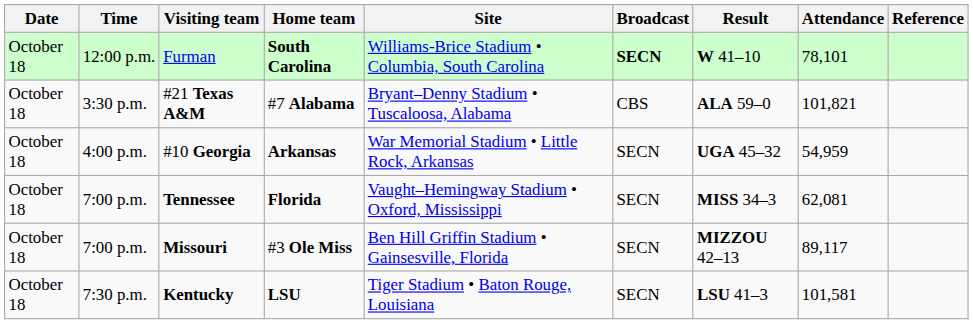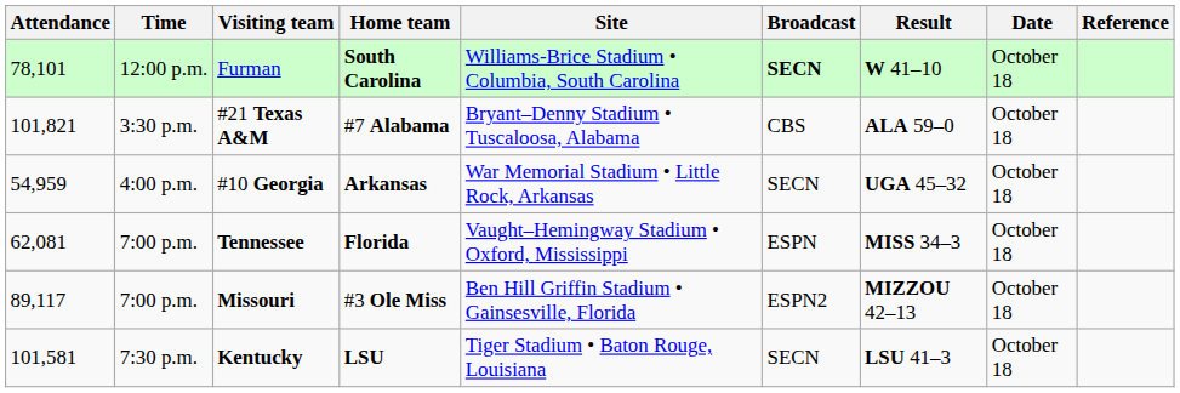 <table class="wikitable" style="font-size:95%;">
 <tr>
-<th>Date</th>
+<th>Attendance</th>
 <th>Time</th>
 <th>Visiting team</th>
 <th>Home team</th>
 <th>Site</th>
 <th>Broadcast</th>
 <th>Result</th>
-<th>Attendance</th>
+<th>Date</th>
 <th class="unsortable">Reference</th>
 </tr>
 <tr bgcolor=ccffcc>
-<td>October 18</td>
+<td>78,101</td>
 <td>12:00 p.m.</td>
 <td><a href='#'>Furman</a></td>
 <td><strong>South Carolina</strong></td>
 <td><a href='#'>Williams-Brice Stadium</a> • <a href='#'>Columbia, South Carolina</a></td>
 <td><strong>SECN</strong></td>
 <td><strong>W</strong> 41–10</td>
-<td>78,101</td>
+<td>October 18</td>
 <td></td>
 </tr>
 <tr bgcolor=>
-<td>October 18</td>
+<td>101,821</td>
 <td>3:30 p.m.</td>
 <td>#21 <strong>Texas A&M</strong></td>
 <td>#7 <strong>Alabama</strong></td>
 <td><a href='#'>Bryant–Denny Stadium</a> • <a href='#'>Tuscaloosa, Alabama</a></td>
 <td>CBS</td>
 <td><strong>ALA</strong> 59–0</td>
-<td>101,821</td>
+<td>October 18</td>
 <td></td>
 </tr>
 <tr bgcolor=>
-<td>October 18</td>
+<td>54,959</td>
 <td>4:00 p.m.</td>
 <td>#10 <strong>Georgia</strong></td>
 <td><strong>Arkansas</strong></td>
 <td><a href='#'>War Memorial Stadium</a> • <a href='#'>Little Rock, Arkansas</a></td>
 <td>SECN</td>
 <td><strong>UGA</strong> 45–32</td>
-<td>54,959</td>
+<td>October 18</td>
 <td></td>
 </tr>
 <tr bgcolor=>
-<td>October 18</td>
+<td>62,081</td>
 <td>7:00 p.m.</td>
 <td><strong>Tennessee</strong></td>
 <td><strong>Florida</strong></td>
 <td><a href='#'>Vaught–Hemingway Stadium</a> • <a href='#'>Oxford, Mississippi</a></td>
-<td>SECN</td>
+<td>ESPN</td>
 <td><strong>MISS</strong> 34–3</td>
-<td>62,081</td>
+<td>October 18</td>
 <td></td>
 </tr>
 <tr bgcolor=>
-<td>October 18</td>
+<td>89,117</td>
 <td>7:00 p.m.</td>
 <td><strong>Missouri</strong></td>
 <td>#3 <strong>Ole Miss</strong></td>
 <td><a href='#'>Ben Hill Griffin Stadium</a> • <a href='#'>Gainsesville, Florida</a></td>
-<td>SECN</td>
+<td>ESPN2</td>
 <td><strong>MIZZOU</strong> 42–13</td>
-<td>89,117</td>
+<td>October 18</td>
 <td></td>
 </tr>
 <tr bgcolor=>
-<td>October 18</td>
+<td>101,581</td>
 <td>7:30 p.m.</td>
 <td><strong>Kentucky</strong></td>
 <td><strong>LSU</strong></td>
 <td><a href='#'>Tiger Stadium</a> • <a href='#'>Baton Rouge, Louisiana</a></td>
 <td>SECN</td>
 <td><strong>LSU</strong> 41–3</td>
-<td>101,581</td>
+<td>October 18</td>
 <td></td>
 </tr>
 </table>
